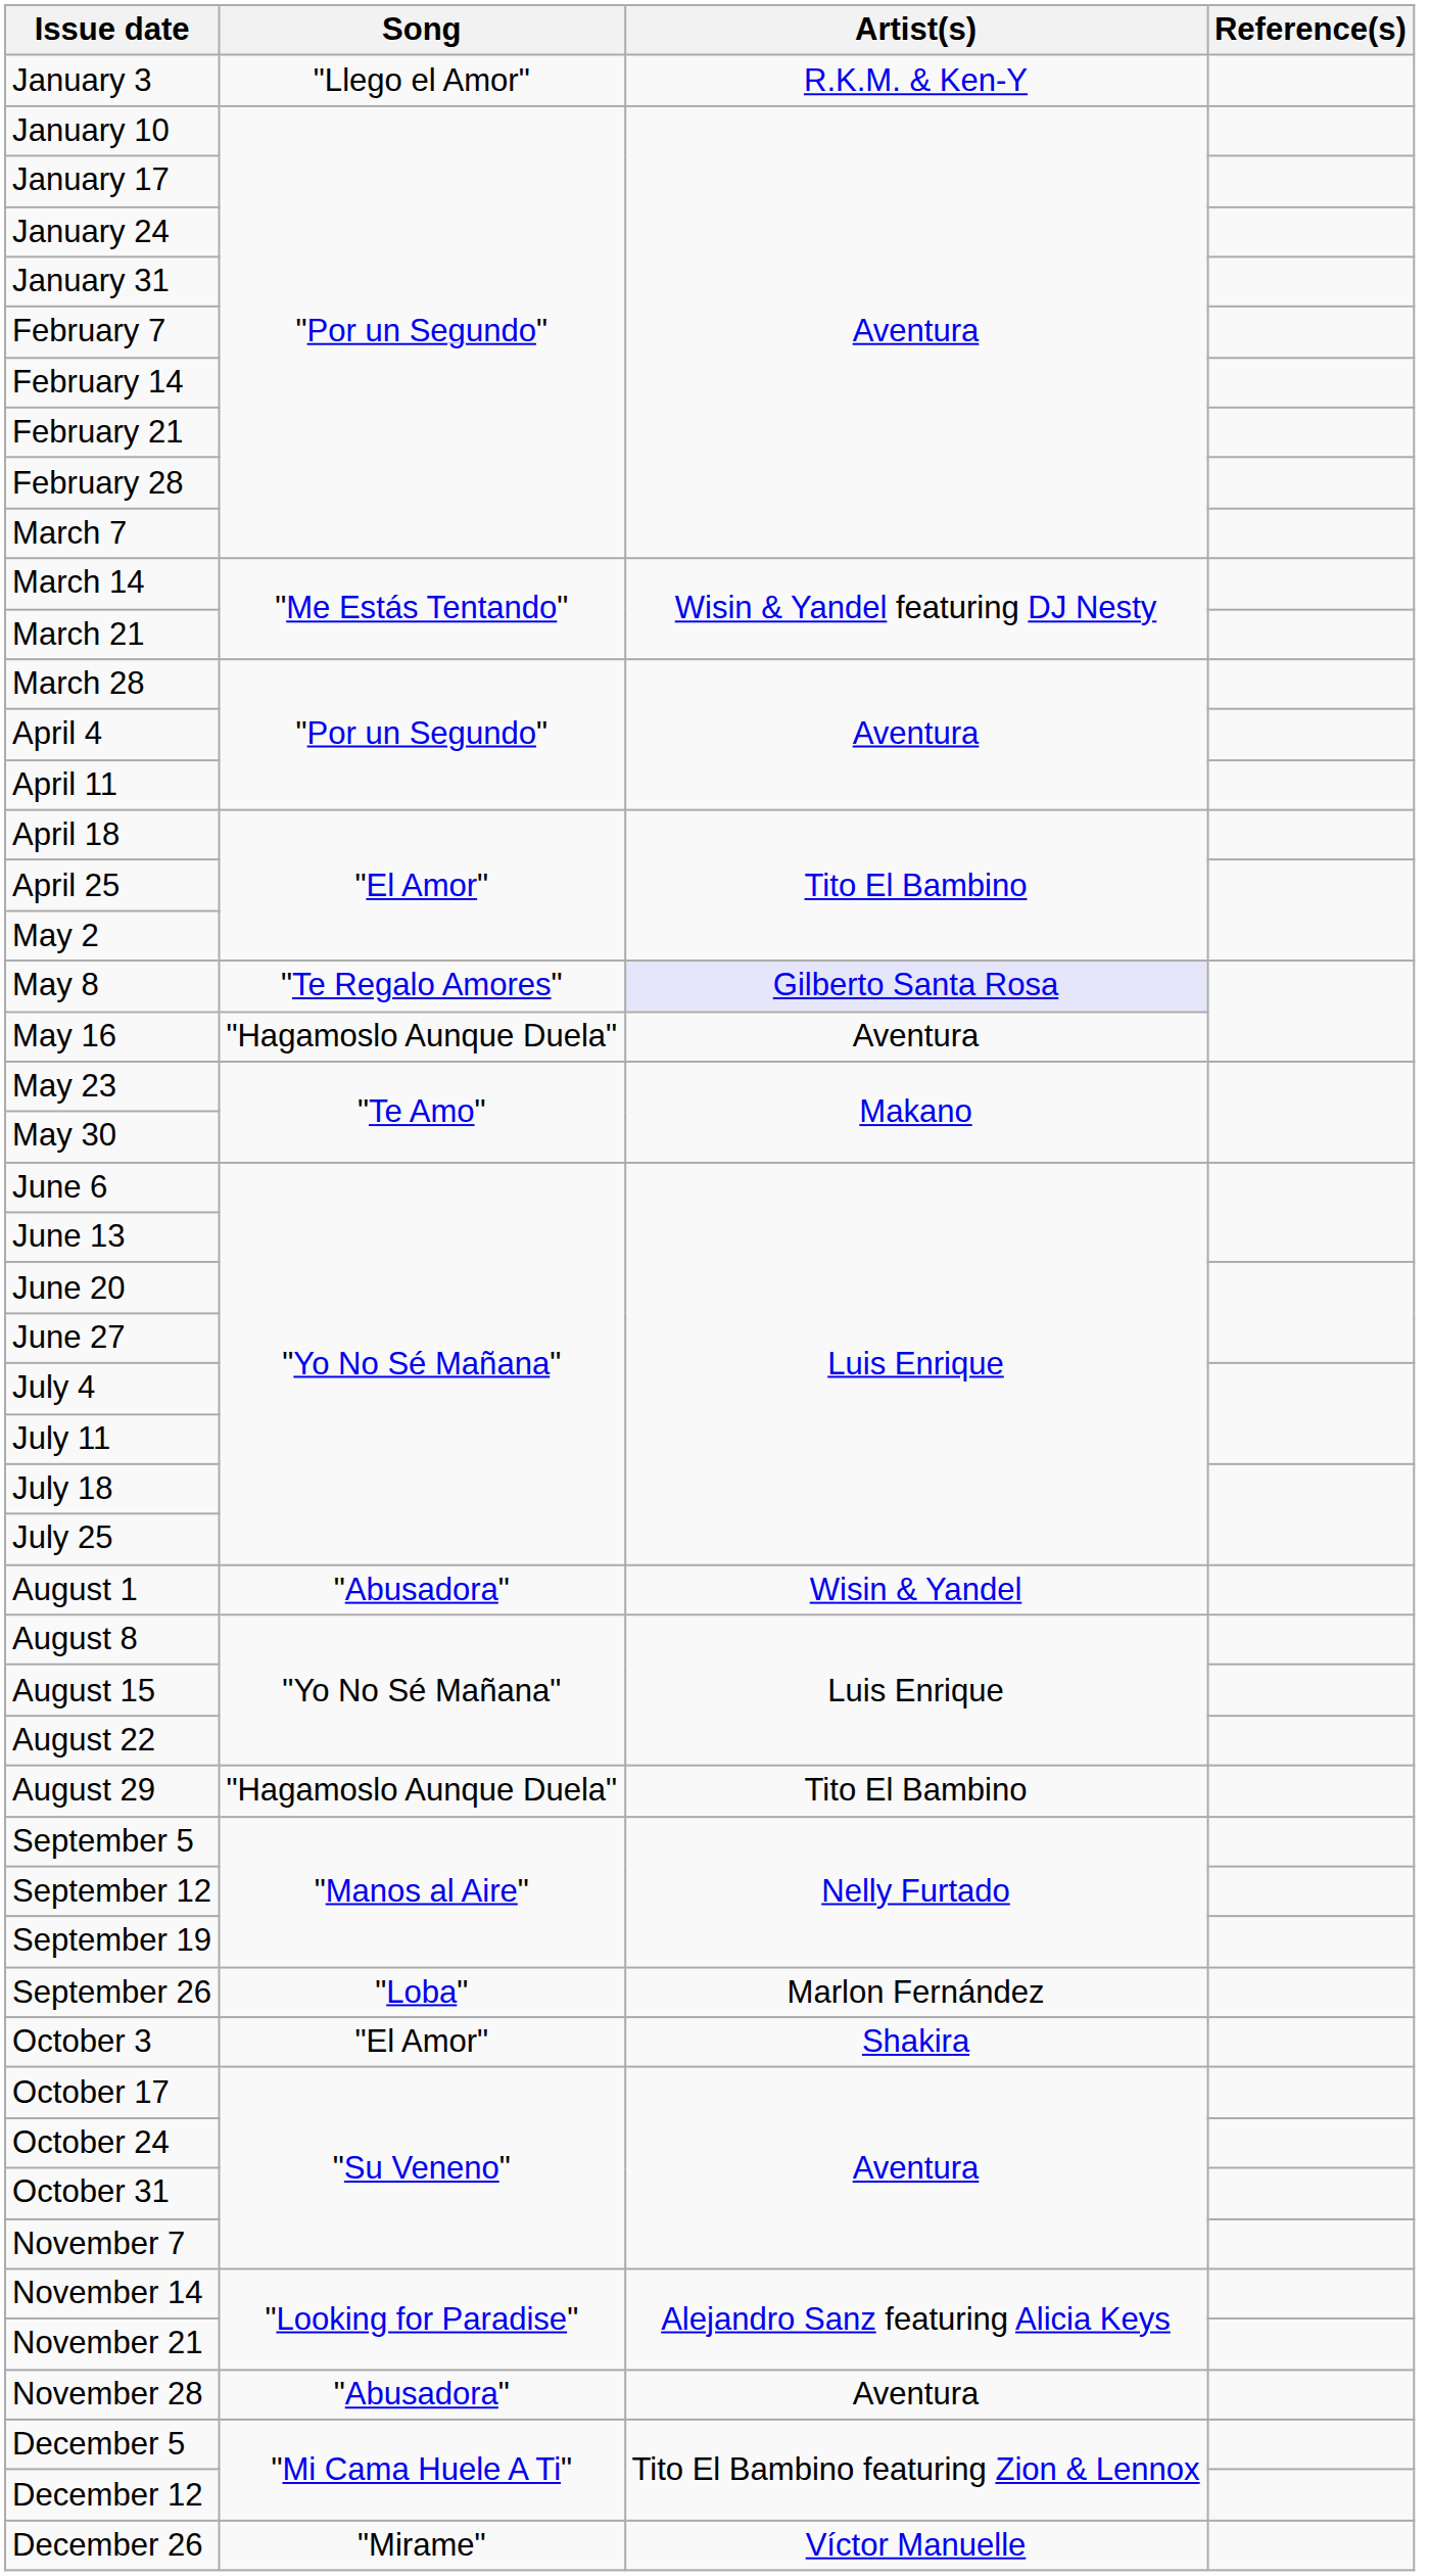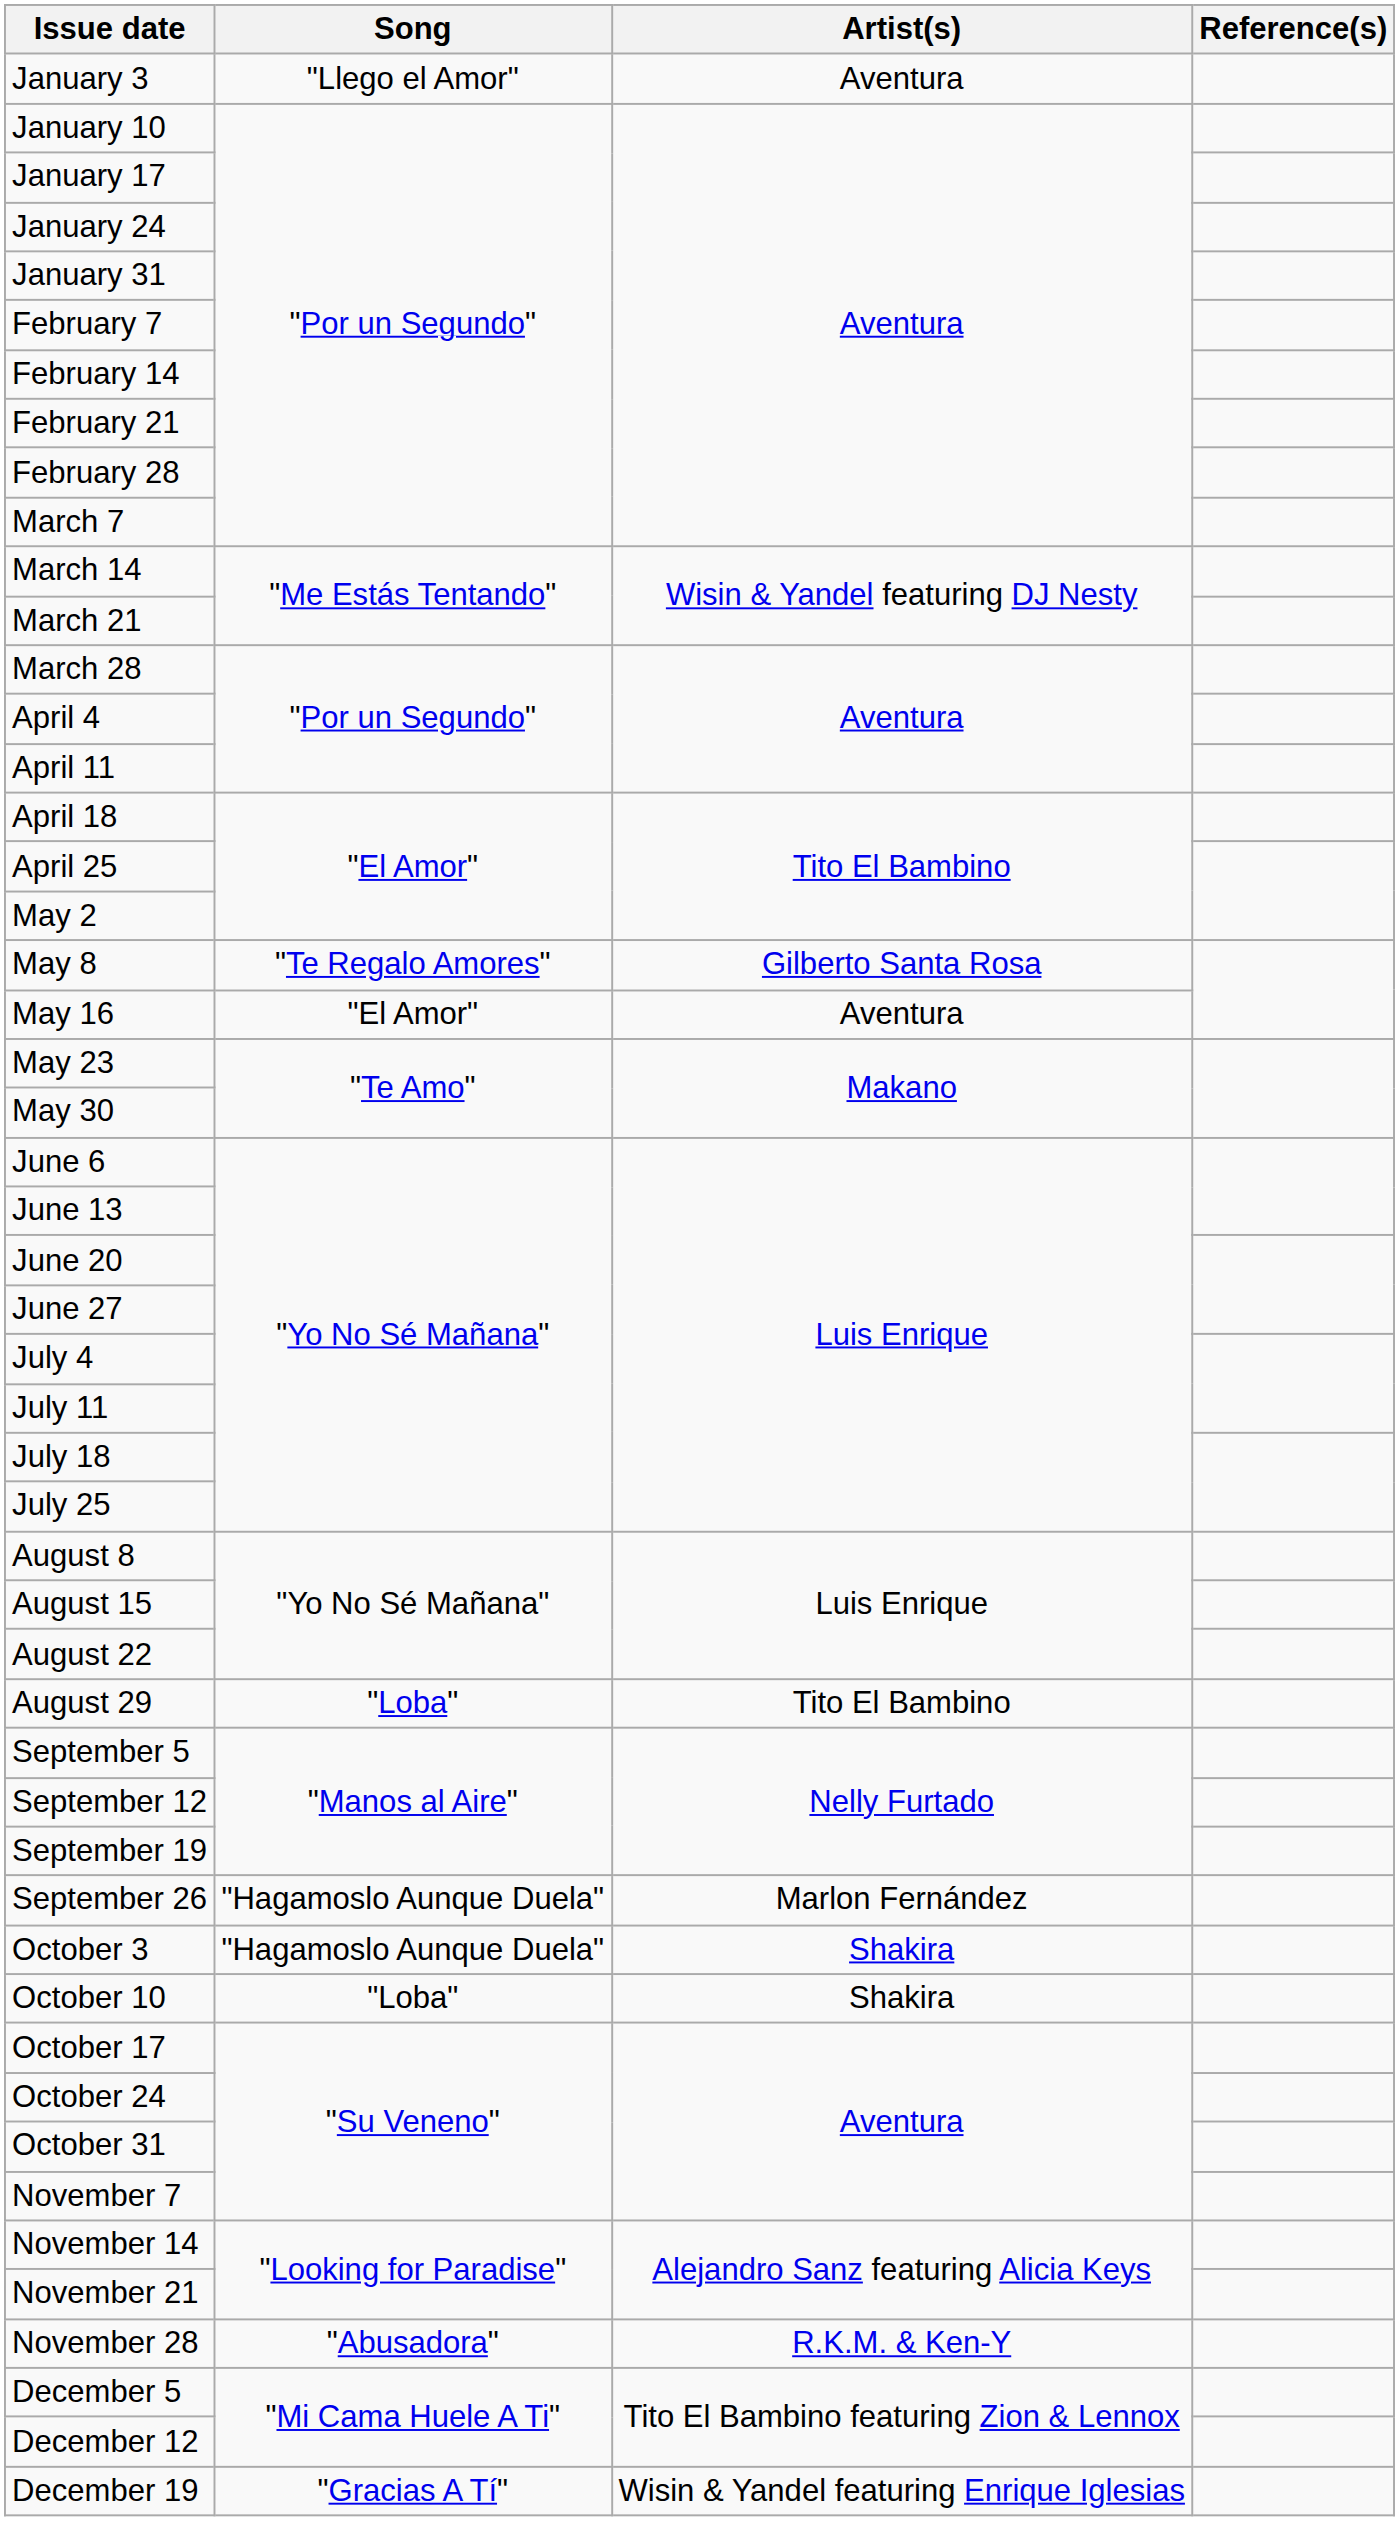 <table class="wikitable">
 <tr>
 <th>Issue date</th>
 <th>Song</th>
 <th>Artist(s)</th>
 <th>Reference(s)</th>
 </tr>
 <tr>
 <td>January 3</td>
 <td style="text-align: center;">"Llego el Amor"</td>
-<td style="text-align: center;"><a href='#'>R.K.M. & Ken-Y</a></td>
+<td style="text-align: center;" rowspan="1">Aventura</td>
 <td style="text-align: center;"></td>
 </tr>
 <tr>
 <td>January 10</td>
 <td style="text-align: center;" rowspan="9">"<a href='#'>Por un Segundo</a>"</td>
 <td style="text-align: center;" rowspan="9"><a href='#'>Aventura</a></td>
 <td style="text-align: center;"></td>
 </tr>
 <tr>
 <td>January 17</td>
 <td style="text-align: center;"></td>
 </tr>
 <tr>
 <td>January 24</td>
 <td style="text-align: center;"></td>
 </tr>
 <tr>
 <td>January 31</td>
 <td style="text-align: center;"></td>
 </tr>
 <tr>
 <td>February 7</td>
 <td style="text-align: center;"></td>
 </tr>
 <tr>
 <td>February 14</td>
 <td style="text-align: center;"></td>
 </tr>
 <tr>
 <td>February 21</td>
 <td style="text-align: center;"></td>
 </tr>
 <tr>
 <td>February 28</td>
 <td style="text-align: center;"></td>
 </tr>
 <tr>
 <td>March 7</td>
 <td style="text-align: center;"></td>
 </tr>
 <tr>
 <td>March 14</td>
 <td style="text-align: center;" rowspan="2">"<a href='#'>Me Estás Tentando</a>"</td>
 <td style="text-align: center;" rowspan="2"><a href='#'>Wisin & Yandel</a> featuring <a href='#'>DJ Nesty</a></td>
 <td style="text-align: center;"></td>
 </tr>
 <tr>
 <td>March 21</td>
 <td style="text-align: center;"></td>
 </tr>
 <tr>
 <td>March 28</td>
 <td style="text-align: center;" rowspan="3">"<a href='#'>Por un Segundo</a>"</td>
 <td style="text-align: center;" rowspan="3"><a href='#'>Aventura</a></td>
 <td style="text-align: center;"></td>
 </tr>
 <tr>
 <td>April 4</td>
 <td style="text-align: center;"></td>
 </tr>
 <tr>
 <td>April 11</td>
 <td style="text-align: center;"></td>
 </tr>
 <tr>
 <td>April 18</td>
 <td style="text-align: center;" rowspan="3">"<a href='#'>El Amor</a>"</td>
 <td style="text-align: center;" rowspan="3"><a href='#'>Tito El Bambino</a></td>
 <td style="text-align: center;"></td>
 </tr>
 <tr>
 <td>April 25</td>
 <td style="text-align: center;" rowspan="2"></td>
 </tr>
 <tr>
 <td>May 2</td>
 </tr>
 <tr>
 <td>May 8</td>
 <td style="text-align: center;">"<a href='#'>Te Regalo Amores</a>"</td>
-<td style="background: lavender; text-align: center;"><a href='#'>Gilberto Santa Rosa</a></td>
+<td style="text-align: center;"><a href='#'>Gilberto Santa Rosa</a></td>
 <td style="text-align: center;" rowspan="2"></td>
 </tr>
 <tr>
 <td>May 16</td>
-<td style="text-align: center;" rowspan="1">"Hagamoslo Aunque Duela"</td>
+<td style="text-align: center;">"El Amor"</td>
 <td style="text-align: center;" rowspan="1">Aventura</td>
 </tr>
 <tr>
 <td>May 23</td>
 <td style="text-align: center;" rowspan="2">"<a href='#'>Te Amo</a>"</td>
 <td style="text-align: center;" rowspan="2"><a href='#'>Makano</a></td>
 <td style="text-align: center;" rowspan="2"></td>
 </tr>
 <tr>
 <td>May 30</td>
 </tr>
 <tr>
 <td>June 6</td>
 <td style="text-align: center;" rowspan="8">"<a href='#'>Yo No Sé Mañana</a>"</td>
 <td style="text-align: center;" rowspan="8"><a href='#'>Luis Enrique</a></td>
 <td style="text-align: center;" rowspan="2"></td>
 </tr>
 <tr>
 <td>June 13</td>
 </tr>
 <tr>
 <td>June 20</td>
 <td style="text-align: center;" rowspan="2"></td>
 </tr>
 <tr>
 <td>June 27</td>
 </tr>
 <tr>
 <td>July 4</td>
 <td style="text-align: center;" rowspan="2"></td>
 </tr>
 <tr>
 <td>July 11</td>
 </tr>
 <tr>
 <td>July 18</td>
 <td style="text-align: center;" rowspan="2"></td>
 </tr>
 <tr>
 <td>July 25</td>
 </tr>
 <tr>
-<td>August 1</td>
-<td style="text-align: center;" rowspan="1">"<a href='#'>Abusadora</a>"</td>
-<td style="text-align: center;" rowspan="1"><a href='#'>Wisin & Yandel</a></td>
-<td style="text-align: center;"></td>
-</tr>
-<tr>
 <td>August 8</td>
 <td style="text-align: center;" rowspan="3">"Yo No Sé Mañana"</td>
 <td style="text-align: center;" rowspan="3">Luis Enrique</td>
 <td style="text-align: center;"></td>
 </tr>
 <tr>
 <td>August 15</td>
 <td style="text-align: center;"></td>
 </tr>
 <tr>
 <td>August 22</td>
 <td style="text-align: center;"></td>
 </tr>
 <tr>
 <td>August 29</td>
-<td style="text-align: center;" rowspan="1">"Hagamoslo Aunque Duela"</td>
+<td style="text-align: center;" rowspan="1">"<a href='#'>Loba</a>"</td>
 <td style="text-align: center;">Tito El Bambino</td>
 <td style="text-align: center;"></td>
 </tr>
 <tr>
 <td>September 5</td>
 <td style="text-align: center;" rowspan="3">"<a href='#'>Manos al Aire</a>"</td>
 <td style="text-align: center;" rowspan="3"><a href='#'>Nelly Furtado</a></td>
 <td style="text-align: center;"></td>
 </tr>
 <tr>
 <td>September 12</td>
 <td style="text-align: center;"></td>
 </tr>
 <tr>
 <td>September 19</td>
 <td style="text-align: center;"></td>
 </tr>
 <tr>
 <td>September 26</td>
-<td style="text-align: center;" rowspan="1">"<a href='#'>Loba</a>"</td>
+<td style="text-align: center;" rowspan="1">"Hagamoslo Aunque Duela"</td>
 <td style="text-align: center;" rowspan="1">Marlon Fernández</td>
 <td style="text-align: center;"></td>
 </tr>
 <tr>
 <td>October 3</td>
-<td style="text-align: center;">"El Amor"</td>
+<td style="text-align: center;" rowspan="1">"Hagamoslo Aunque Duela"</td>
 <td style="text-align: center;" rowspan="1"><a href='#'>Shakira</a></td>
+<td style="text-align: center;"></td>
+</tr>
+<tr>
+<td>October 10</td>
+<td style="text-align: center;" rowspan="1">"Loba"</td>
+<td style="text-align: center;" rowspan="1">Shakira</td>
 <td style="text-align: center;"></td>
 </tr>
 <tr>
 <td>October 17</td>
 <td style="text-align: center;" rowspan="4">"<a href='#'>Su Veneno</a>"</td>
 <td style="text-align: center;" rowspan="4"><a href='#'>Aventura</a></td>
 <td style="text-align: center;"></td>
 </tr>
 <tr>
 <td>October 24</td>
 <td style="text-align: center;"></td>
 </tr>
 <tr>
 <td>October 31</td>
 <td style="text-align: center;"></td>
 </tr>
 <tr>
 <td>November 7</td>
 <td style="text-align: center;"></td>
 </tr>
 <tr>
 <td>November 14</td>
 <td style="text-align: center;" rowspan="2">"<a href='#'>Looking for Paradise</a>"</td>
 <td style="text-align: center;" rowspan="2"><a href='#'>Alejandro Sanz</a> featuring <a href='#'>Alicia Keys</a></td>
 <td style="text-align: center;"></td>
 </tr>
 <tr>
 <td>November 21</td>
 <td style="text-align: center;"></td>
 </tr>
 <tr>
 <td>November 28</td>
 <td style="text-align: center;" rowspan="1">"<a href='#'>Abusadora</a>"</td>
-<td style="text-align: center;" rowspan="1">Aventura</td>
+<td style="text-align: center;"><a href='#'>R.K.M. & Ken-Y</a></td>
 <td style="text-align: center;"></td>
 </tr>
 <tr>
 <td>December 5</td>
 <td style="text-align: center;" rowspan="2">"<a href='#'>Mi Cama Huele A Ti</a>"</td>
 <td style="text-align: center;" rowspan="2">Tito El Bambino featuring <a href='#'>Zion & Lennox</a></td>
 <td style="text-align: center;"></td>
 </tr>
 <tr>
 <td>December 12</td>
 <td style="text-align: center;"></td>
 </tr>
 <tr>
-<td>December 26</td>
-<td style="text-align: center;" rowspan="1">"Mirame"</td>
-<td style="text-align: center;" rowspan="1"><a href='#'>Víctor Manuelle</a></td>
+<td>December 19</td>
+<td style="text-align: center;" rowspan="1">"<a href='#'>Gracias A Tí</a>"</td>
+<td style="text-align: center;" rowspan="1">Wisin & Yandel featuring <a href='#'>Enrique Iglesias</a></td>
 <td style="text-align: center;"></td>
 </tr>
 </table>
